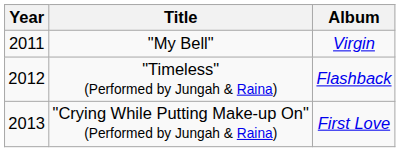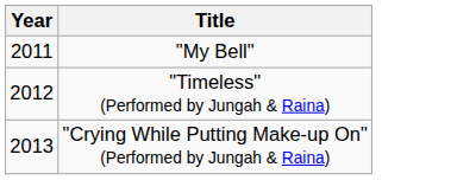 <table class="wikitable" style="text-align:center;">
 <tr>
 <th>Year</th>
 <th>Title</th>
-<th>Album</th>
 </tr>
 <tr>
 <td>2011</td>
 <td style="text-align:center;">"My Bell"</td>
-<td><em><a href='#'>Virgin</a></em></td>
 </tr>
 <tr>
 <td>2012</td>
 <td style="text-align:center;">"Timeless"<br><small> (Performed by Jungah & <a href='#'>Raina</a>) </small></td>
-<td><em><a href='#'>Flashback</a></em></td>
 </tr>
 <tr>
 <td>2013</td>
 <td style="text-align:center;">"Crying While Putting Make-up On"<br><small> (Performed by Jungah & <a href='#'>Raina</a>) </small></td>
-<td><em><a href='#'>First Love</a></em></td>
 </tr>
 </table>
